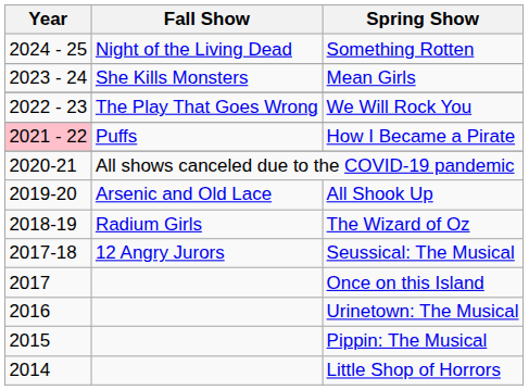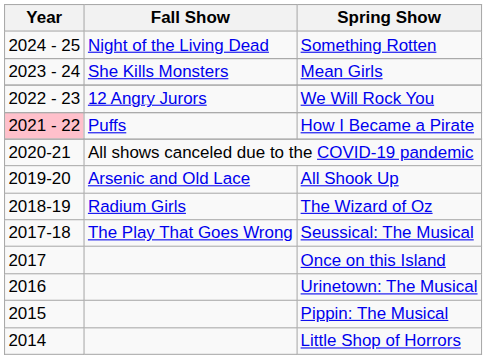 <table class="wikitable">
 <tr>
 <th>Year</th>
 <th>Fall Show</th>
 <th>Spring Show</th>
 </tr>
 <tr>
 <td>2024 - 25</td>
 <td><a href='#'>Night of the Living Dead</a></td>
 <td><a href='#'>Something Rotten</a></td>
 </tr>
 <tr>
 </tr>
 <tr>
 <td>2023 - 24</td>
 <td><a href='#'>She Kills Monsters</a></td>
 <td><a href='#'>Mean Girls</a></td>
 </tr>
 <tr>
 </tr>
 <tr>
 <td>2022 - 23</td>
-<td><a href='#'>The Play That Goes Wrong</a></td>
+<td><a href='#'>12 Angry Jurors</a></td>
 <td><a href='#'>We Will Rock You</a></td>
 </tr>
 <tr>
 </tr>
 <tr>
 <td style="background: pink;">2021 - 22</td>
 <td><a href='#'>Puffs</a></td>
 <td><a href='#'>How I Became a Pirate</a></td>
 </tr>
 <tr>
 </tr>
 <tr>
 <td>2020-21</td>
 <td colspan="2">All shows canceled due to the <a href='#'>COVID-19 pandemic</a></td>
 </tr>
 <tr>
 <td>2019-20</td>
 <td><a href='#'>Arsenic and Old Lace</a></td>
 <td><a href='#'>All Shook Up</a></td>
 </tr>
 <tr>
 <td>2018-19</td>
 <td><a href='#'>Radium Girls</a></td>
 <td><a href='#'>The Wizard of Oz</a></td>
 </tr>
 <tr>
 <td>2017-18</td>
-<td><a href='#'>12 Angry Jurors</a></td>
+<td><a href='#'>The Play That Goes Wrong</a></td>
 <td><a href='#'>Seussical: The Musical</a></td>
 </tr>
 <tr>
 <td>2017</td>
 <td></td>
 <td><a href='#'>Once on this Island</a></td>
 </tr>
 <tr>
 <td>2016</td>
 <td></td>
 <td><a href='#'>Urinetown: The Musical</a></td>
 </tr>
 <tr>
 <td>2015</td>
 <td></td>
 <td><a href='#'>Pippin: The Musical</a></td>
 </tr>
 <tr>
 <td>2014</td>
 <td></td>
 <td><a href='#'>Little Shop of Horrors</a></td>
 </tr>
 </table>
